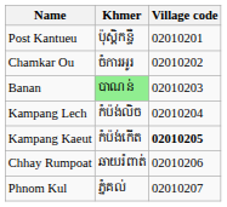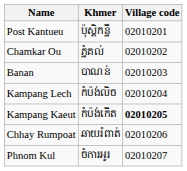 <table class="wikitable sortable">
 <tr>
 <th>Name</th>
 <th>Khmer</th>
 <th>Village code</th>
 </tr>
 <tr>
 <td>Post Kantueu</td>
 <td>ប៉ុស្តិកន្ទឺ</td>
 <td>02010201</td>
 </tr>
 <tr>
 <td>Chamkar Ou</td>
-<td>ចំការអូរ</td>
+<td>ភ្នំគល់</td>
 <td>02010202</td>
 </tr>
 <tr>
 <td>Banan</td>
-<td style="background: lightgreen;">បាណន់</td>
+<td>បាណន់</td>
 <td>02010203</td>
 </tr>
 <tr>
 <td>Kampang Lech</td>
 <td>កំប៉ង់លិច</td>
 <td>02010204</td>
 </tr>
 <tr>
 <td>Kampang Kaeut</td>
 <td>កំប៉ង់កើត</td>
 <td><strong>02010205</strong></td>
 </tr>
 <tr>
 <td>Chhay Rumpoat</td>
 <td>ឆាយរំពាត់</td>
 <td>02010206</td>
 </tr>
 <tr>
 <td>Phnom Kul</td>
-<td>ភ្នំគល់</td>
+<td>ចំការអូរ</td>
 <td>02010207</td>
 </tr>
 </table>
